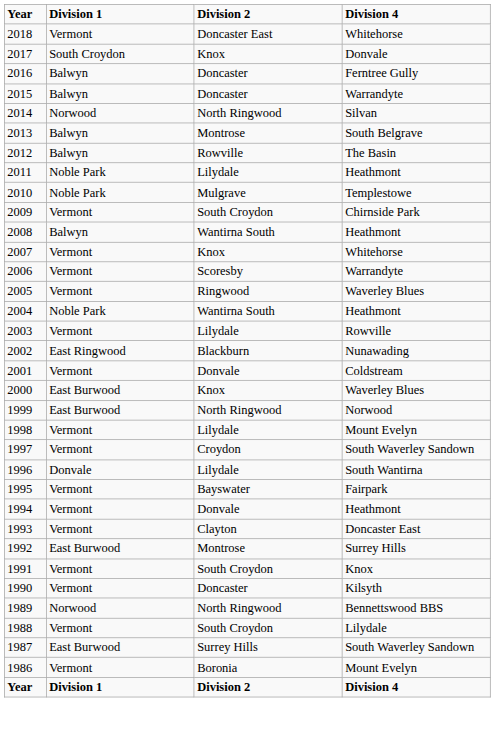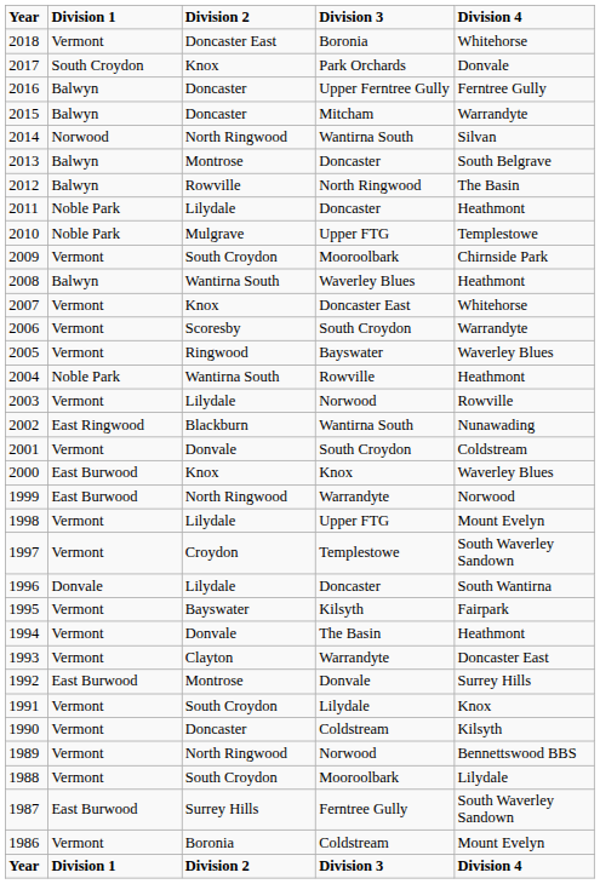 <table class="wikitable" width="100%">
 <tr>
 <td width="40"><strong>Year</strong></td>
 <td width="160"><strong>Division 1</strong></td>
 <td width="160"><strong>Division 2</strong></td>
+<td width="160"><strong>Division 3</strong></td>
 <td width="160"><strong>Division 4</strong></td>
 </tr>
 <tr>
 <td>2018</td>
 <td>Vermont</td>
 <td>Doncaster East</td>
+<td>Boronia</td>
 <td>Whitehorse</td>
 </tr>
 <tr>
 <td>2017</td>
 <td>South Croydon</td>
 <td>Knox</td>
+<td>Park Orchards</td>
 <td>Donvale</td>
 </tr>
 <tr>
 <td>2016</td>
 <td>Balwyn</td>
 <td>Doncaster</td>
+<td>Upper Ferntree Gully</td>
 <td>Ferntree Gully</td>
 </tr>
 <tr>
 <td>2015</td>
 <td>Balwyn</td>
 <td>Doncaster</td>
+<td>Mitcham</td>
 <td>Warrandyte</td>
 </tr>
 <tr>
 <td>2014</td>
 <td>Norwood</td>
 <td>North Ringwood</td>
+<td>Wantirna South</td>
 <td>Silvan</td>
 </tr>
 <tr>
 <td>2013</td>
 <td>Balwyn</td>
 <td>Montrose</td>
+<td>Doncaster</td>
 <td>South Belgrave</td>
 </tr>
 <tr>
 <td>2012</td>
 <td>Balwyn</td>
 <td>Rowville</td>
+<td>North Ringwood</td>
 <td>The Basin</td>
 </tr>
 <tr>
 <td>2011</td>
 <td>Noble Park</td>
 <td>Lilydale</td>
+<td>Doncaster</td>
 <td>Heathmont</td>
 </tr>
 <tr>
 <td>2010</td>
 <td>Noble Park</td>
 <td>Mulgrave</td>
+<td>Upper FTG</td>
 <td>Templestowe</td>
 </tr>
 <tr>
 <td>2009</td>
 <td>Vermont</td>
 <td>South Croydon</td>
+<td>Mooroolbark</td>
 <td>Chirnside Park</td>
 </tr>
 <tr>
 <td>2008</td>
 <td>Balwyn</td>
 <td>Wantirna South</td>
+<td>Waverley Blues</td>
 <td>Heathmont</td>
 </tr>
 <tr>
 <td>2007</td>
 <td>Vermont</td>
 <td>Knox</td>
+<td>Doncaster East</td>
 <td>Whitehorse</td>
 </tr>
 <tr>
 <td>2006</td>
 <td>Vermont</td>
 <td>Scoresby</td>
+<td>South Croydon</td>
 <td>Warrandyte</td>
 </tr>
 <tr>
 <td>2005</td>
 <td>Vermont</td>
 <td>Ringwood</td>
+<td>Bayswater</td>
 <td>Waverley Blues</td>
 </tr>
 <tr>
 <td>2004</td>
 <td>Noble Park</td>
 <td>Wantirna South</td>
+<td>Rowville</td>
 <td>Heathmont</td>
 </tr>
 <tr>
 <td>2003</td>
 <td>Vermont</td>
 <td>Lilydale</td>
+<td>Norwood</td>
 <td>Rowville</td>
 </tr>
 <tr>
 <td>2002</td>
 <td>East Ringwood</td>
 <td>Blackburn</td>
+<td>Wantirna South</td>
 <td>Nunawading</td>
 </tr>
 <tr>
 <td>2001</td>
 <td>Vermont</td>
 <td>Donvale</td>
+<td>South Croydon</td>
 <td>Coldstream</td>
 </tr>
 <tr>
 <td>2000</td>
 <td>East Burwood</td>
+<td>Knox</td>
 <td>Knox</td>
 <td>Waverley Blues</td>
 </tr>
 <tr>
 <td>1999</td>
 <td>East Burwood</td>
 <td>North Ringwood</td>
+<td>Warrandyte</td>
 <td>Norwood</td>
 </tr>
 <tr>
 <td>1998</td>
 <td>Vermont</td>
 <td>Lilydale</td>
+<td>Upper FTG</td>
 <td>Mount Evelyn</td>
 </tr>
 <tr>
 <td>1997</td>
 <td>Vermont</td>
 <td>Croydon</td>
+<td>Templestowe</td>
 <td>South Waverley Sandown</td>
 </tr>
 <tr>
 <td>1996</td>
 <td>Donvale</td>
 <td>Lilydale</td>
+<td>Doncaster</td>
 <td>South Wantirna</td>
 </tr>
 <tr>
 <td>1995</td>
 <td>Vermont</td>
 <td>Bayswater</td>
+<td>Kilsyth</td>
 <td>Fairpark</td>
 </tr>
 <tr>
 <td>1994</td>
 <td>Vermont</td>
 <td>Donvale</td>
+<td>The Basin</td>
 <td>Heathmont</td>
 </tr>
 <tr>
 <td>1993</td>
 <td>Vermont</td>
 <td>Clayton</td>
+<td>Warrandyte</td>
 <td>Doncaster East</td>
 </tr>
 <tr>
 <td>1992</td>
 <td>East Burwood</td>
 <td>Montrose</td>
+<td>Donvale</td>
 <td>Surrey Hills</td>
 </tr>
 <tr>
 <td>1991</td>
 <td>Vermont</td>
 <td>South Croydon</td>
+<td>Lilydale</td>
 <td>Knox</td>
 </tr>
 <tr>
 <td>1990</td>
 <td>Vermont</td>
 <td>Doncaster</td>
+<td>Coldstream</td>
 <td>Kilsyth</td>
 </tr>
 <tr>
 <td>1989</td>
+<td>Vermont</td>
+<td>North Ringwood</td>
 <td>Norwood</td>
-<td>North Ringwood</td>
 <td>Bennettswood BBS</td>
 </tr>
 <tr>
 <td>1988</td>
 <td>Vermont</td>
 <td>South Croydon</td>
+<td>Mooroolbark</td>
 <td>Lilydale</td>
 </tr>
 <tr>
 <td>1987</td>
 <td>East Burwood</td>
 <td>Surrey Hills</td>
+<td>Ferntree Gully</td>
 <td>South Waverley Sandown</td>
 </tr>
 <tr>
 <td>1986</td>
 <td>Vermont</td>
 <td>Boronia</td>
+<td>Coldstream</td>
 <td>Mount Evelyn</td>
 </tr>
 <tr>
 <td><strong>Year</strong></td>
 <td><strong>Division 1</strong></td>
 <td><strong>Division 2</strong></td>
+<td><strong>Division 3</strong></td>
 <td><strong>Division 4</strong></td>
 </tr>
 </table>
